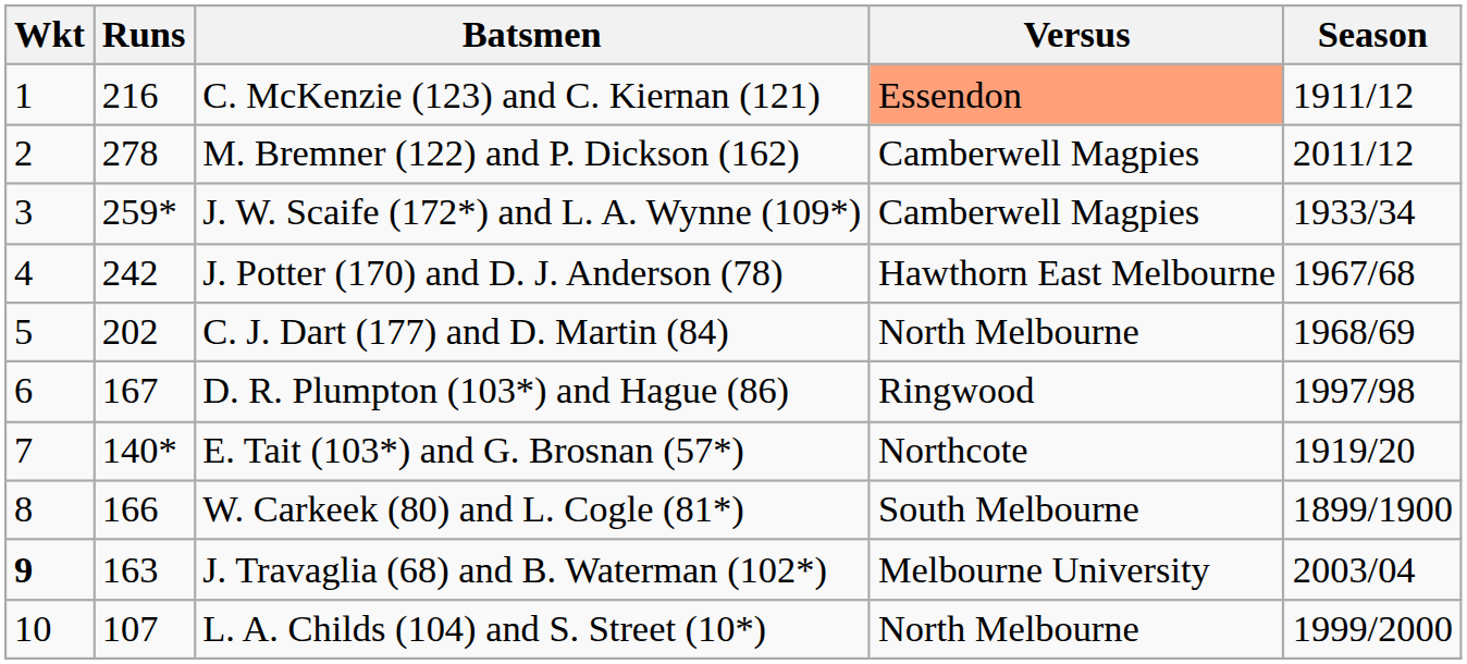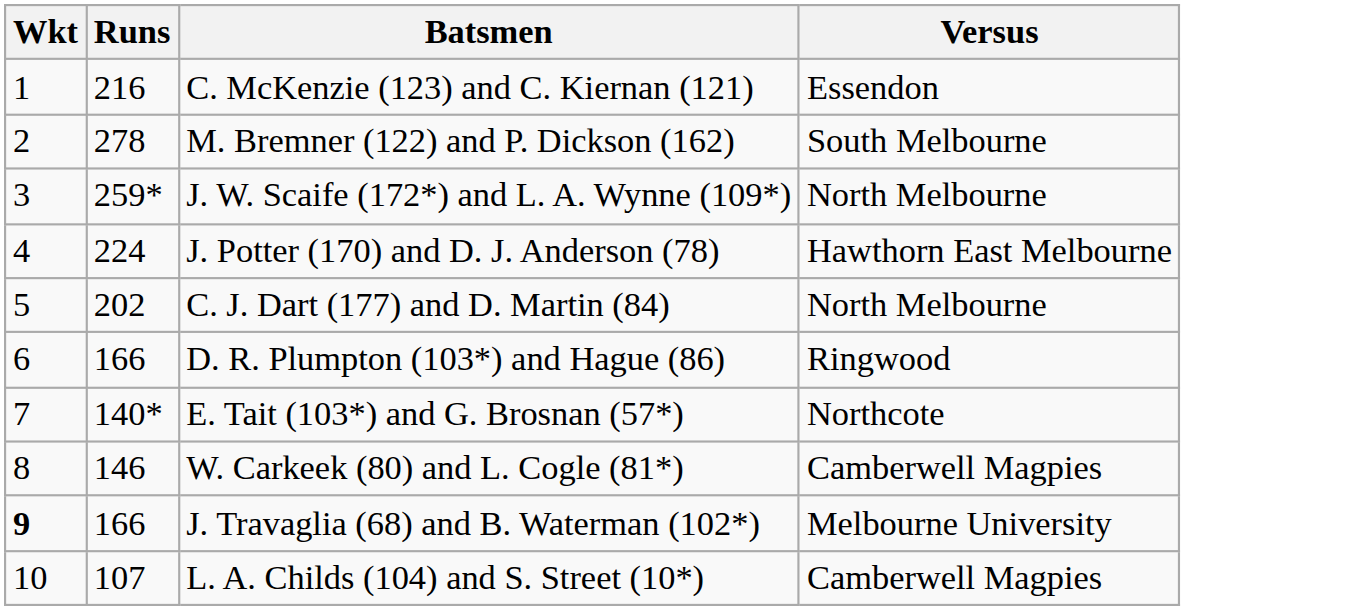 <table class="wikitable sortable">
 <tr>
 <th>Wkt</th>
 <th>Runs</th>
 <th>Batsmen</th>
 <th>Versus</th>
-<th>Season</th>
 </tr>
 <tr>
 <td>1</td>
 <td>216</td>
 <td>C. McKenzie (123) and C. Kiernan (121)</td>
-<td style="background: lightsalmon;">Essendon</td>
-<td>1911/12</td>
+<td>Essendon</td>
 </tr>
 <tr>
 <td>2</td>
 <td>278</td>
 <td>M. Bremner (122) and P. Dickson (162)</td>
-<td>Camberwell Magpies</td>
-<td>2011/12</td>
+<td>South Melbourne</td>
 </tr>
 <tr>
 <td>3</td>
 <td>259*</td>
 <td>J. W. Scaife (172*) and L. A. Wynne (109*)</td>
-<td>Camberwell Magpies</td>
-<td>1933/34</td>
+<td>North Melbourne</td>
 </tr>
 <tr>
 <td>4</td>
-<td>242</td>
+<td>224</td>
 <td>J. Potter (170) and D. J. Anderson (78)</td>
 <td>Hawthorn East Melbourne</td>
-<td>1967/68</td>
 </tr>
 <tr>
 <td>5</td>
 <td>202</td>
 <td>C. J. Dart (177) and D. Martin (84)</td>
 <td>North Melbourne</td>
-<td>1968/69</td>
 </tr>
 <tr>
 <td>6</td>
-<td>167</td>
+<td>166</td>
 <td>D. R. Plumpton (103*) and Hague (86)</td>
 <td>Ringwood</td>
-<td>1997/98</td>
 </tr>
 <tr>
 <td>7</td>
 <td>140*</td>
 <td>E. Tait (103*) and G. Brosnan (57*)</td>
 <td>Northcote</td>
-<td>1919/20</td>
 </tr>
 <tr>
 <td>8</td>
-<td>166</td>
+<td>146</td>
 <td>W. Carkeek (80) and L. Cogle (81*)</td>
-<td>South Melbourne</td>
-<td>1899/1900</td>
+<td>Camberwell Magpies</td>
 </tr>
 <tr>
 <td><strong>9</strong></td>
-<td>163</td>
+<td>166</td>
 <td>J. Travaglia (68) and B. Waterman (102*)</td>
 <td>Melbourne University</td>
-<td>2003/04</td>
 </tr>
 <tr>
 <td>10</td>
 <td>107</td>
 <td>L. A. Childs (104) and S. Street (10*)</td>
-<td>North Melbourne</td>
-<td>1999/2000</td>
+<td>Camberwell Magpies</td>
 </tr>
 </table>
